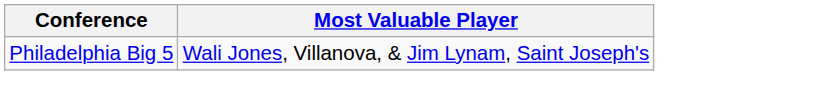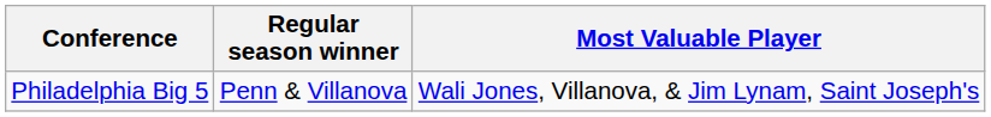 <table class="wikitable" style="text-align:center;">
 <tr>
 <th>Conference</th>
+<th>Regular <br> season winner</th>
 <th><a href='#'>Most Valuable Player</a></th>
 </tr>
 <tr>
 <td><a href='#'>Philadelphia Big 5</a></td>
+<td><a href='#'>Penn</a> & <a href='#'>Villanova</a></td>
 <td><a href='#'>Wali Jones</a>, Villanova, & <a href='#'>Jim Lynam</a>, <a href='#'>Saint Joseph's</a></td>
 </tr>
 </table>
